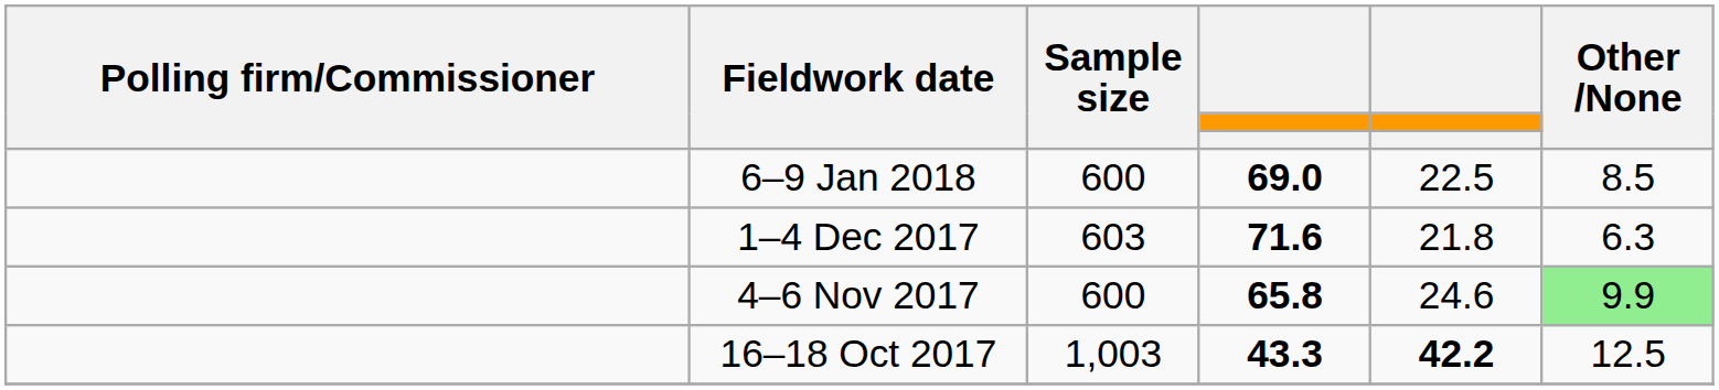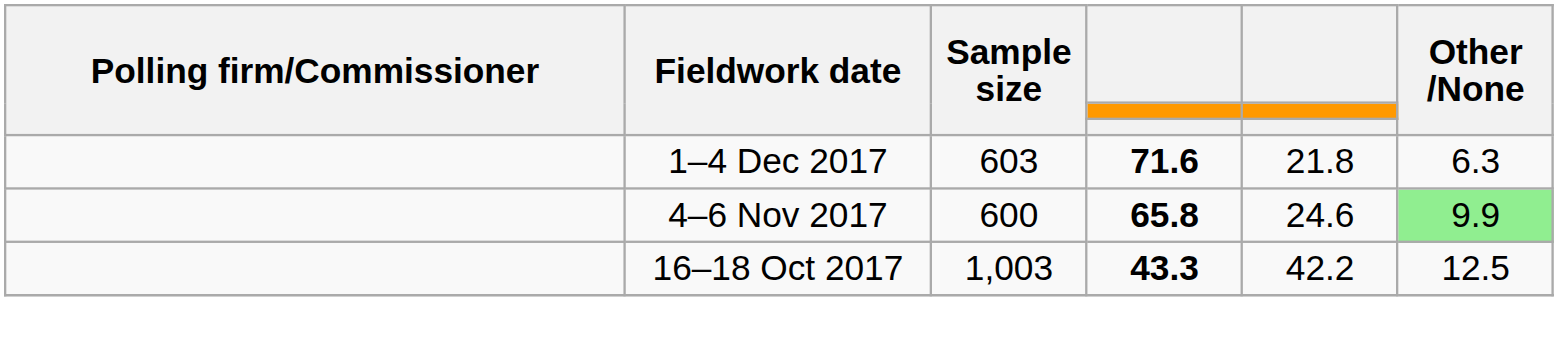 <table class="wikitable collapsible" style="text-align:center; font-size:95%; line-height:16px;">
 <tr style="height:42px;">
 <th style="width:260px;" rowspan="3">Polling firm/Commissioner</th>
 <th style="width:125px;" rowspan="3">Fieldwork date</th>
 <th style="width:60px;" rowspan="3">Sample size</th>
 <th style="width:60px;"></th>
 <th style="width:60px;"></th>
 <th style="width:60px;" rowspan="3">Other<br>/None</th>
 </tr>
 <tr>
 <th style="color:inherit;background:#FF9900;"></th>
 <th style="color:inherit;background:#FF9900;"></th>
 </tr>
 <tr>
 <th></th>
 <th></th>
-</tr>
-<tr>
-<td></td>
-<td>6–9 Jan 2018</td>
-<td>600</td>
-<td><strong>69.0</strong></td>
-<td>22.5</td>
-<td>8.5</td>
 </tr>
 <tr>
 <td></td>
 <td>1–4 Dec 2017</td>
 <td>603</td>
 <td><strong>71.6</strong></td>
 <td>21.8</td>
 <td>6.3</td>
 </tr>
 <tr>
 <td></td>
 <td>4–6 Nov 2017</td>
 <td>600</td>
 <td><strong>65.8</strong></td>
 <td>24.6</td>
 <td style="background: lightgreen;">9.9</td>
 </tr>
 <tr>
 <td></td>
 <td>16–18 Oct 2017</td>
 <td>1,003</td>
 <td><strong>43.3</strong></td>
-<td><strong>42.2</strong></td>
+<td>42.2</td>
 <td>12.5</td>
 </tr>
 <tr>
 </tr>
 </table>
